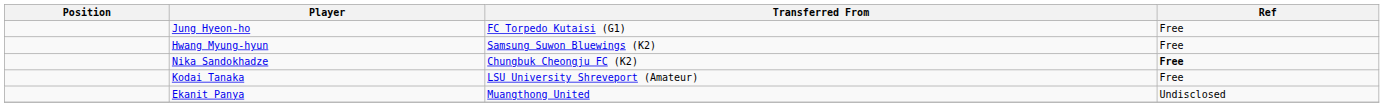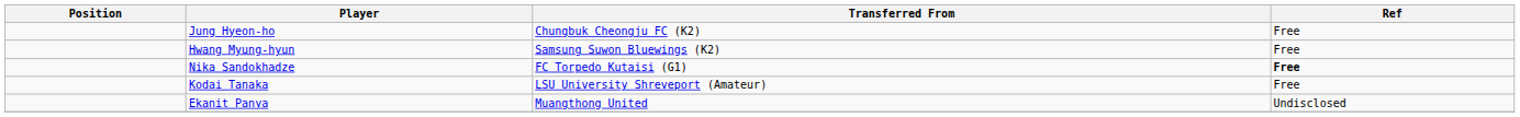 <table class="wikitable sortable" style="width:90%; text-align:center; font-size:100%; text-align:left;">
 <tr>
 <th>Position</th>
 <th>Player</th>
 <th>Transferred From</th>
 <th>Ref</th>
 </tr>
 <tr>
 <td></td>
 <td> <a href='#'>Jung Hyeon-ho</a></td>
-<td> <a href='#'>FC Torpedo Kutaisi</a> (G1)</td>
+<td> <a href='#'>Chungbuk Cheongju FC</a> (K2)</td>
 <td>Free</td>
 </tr>
 <tr>
 <td></td>
 <td> <a href='#'>Hwang Myung-hyun</a></td>
 <td> <a href='#'>Samsung Suwon Bluewings</a> (K2)</td>
 <td>Free</td>
 </tr>
 <tr>
 <td></td>
 <td> <a href='#'>Nika Sandokhadze</a></td>
-<td> <a href='#'>Chungbuk Cheongju FC</a> (K2)</td>
+<td> <a href='#'>FC Torpedo Kutaisi</a> (G1)</td>
 <td><strong>Free</strong></td>
 </tr>
 <tr>
 <td></td>
 <td> <a href='#'>Kodai Tanaka</a></td>
 <td> <a href='#'>LSU University Shreveport</a> (Amateur)</td>
 <td>Free</td>
 </tr>
 <tr>
 <td></td>
 <td> <a href='#'>Ekanit Panya</a></td>
 <td> <a href='#'>Muangthong United</a></td>
 <td>Undisclosed </td>
 </tr>
 <tr>
 </tr>
 </table>
